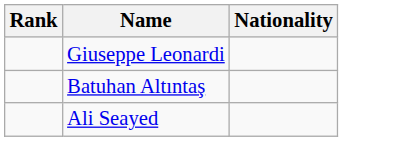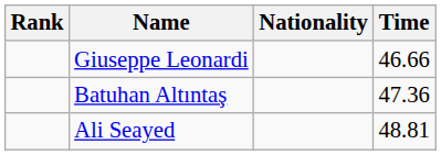 <table class="wikitable sortable"  style="text-align:center">
 <tr>
 <th>Rank</th>
 <th>Name</th>
 <th>Nationality</th>
+<th>Time</th>
 </tr>
 <tr>
 <td></td>
 <td align=left><a href='#'>Giuseppe Leonardi</a></td>
 <td align=left></td>
+<td>46.66</td>
 </tr>
 <tr>
 <td></td>
 <td align=left><a href='#'>Batuhan Altıntaş</a></td>
 <td align=left></td>
+<td>47.36</td>
 </tr>
 <tr>
 <td></td>
 <td align=left><a href='#'>Ali Seayed</a></td>
 <td align=left></td>
+<td>48.81</td>
 </tr>
 </table>
